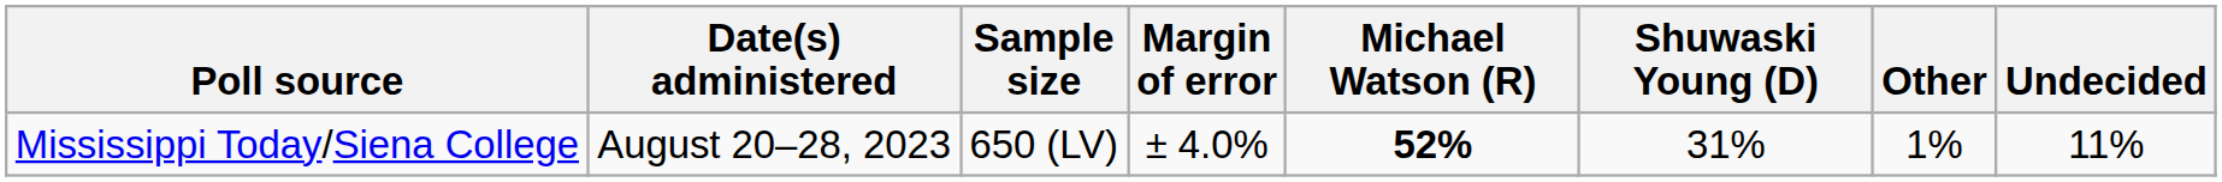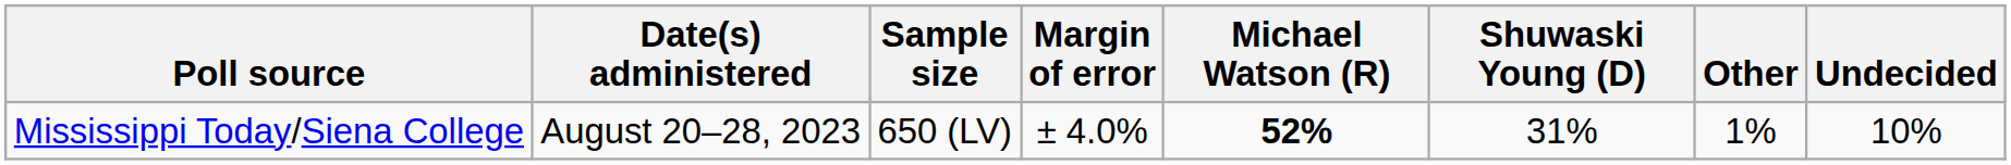 <table class="wikitable" style="font-size:90%;text-align:center;">
 <tr valign=bottom>
 <th>Poll source</th>
 <th>Date(s)<br>administered</th>
 <th>Sample<br>size</th>
 <th>Margin<br>of error</th>
 <th style="width:100px;">Michael<br>Watson (R)</th>
 <th style="width:100px;">Shuwaski<br>Young (D)</th>
 <th>Other</th>
 <th>Undecided</th>
 </tr>
 <tr>
 <td style="text-align:left;"><a href='#'>Mississippi Today</a>/<a href='#'>Siena College</a></td>
 <td>August 20–28, 2023</td>
 <td>650 (LV)</td>
 <td>± 4.0%</td>
 <td><strong>52%</strong></td>
 <td>31%</td>
 <td>1%</td>
-<td>11%</td>
+<td>10%</td>
 </tr>
 </table>
